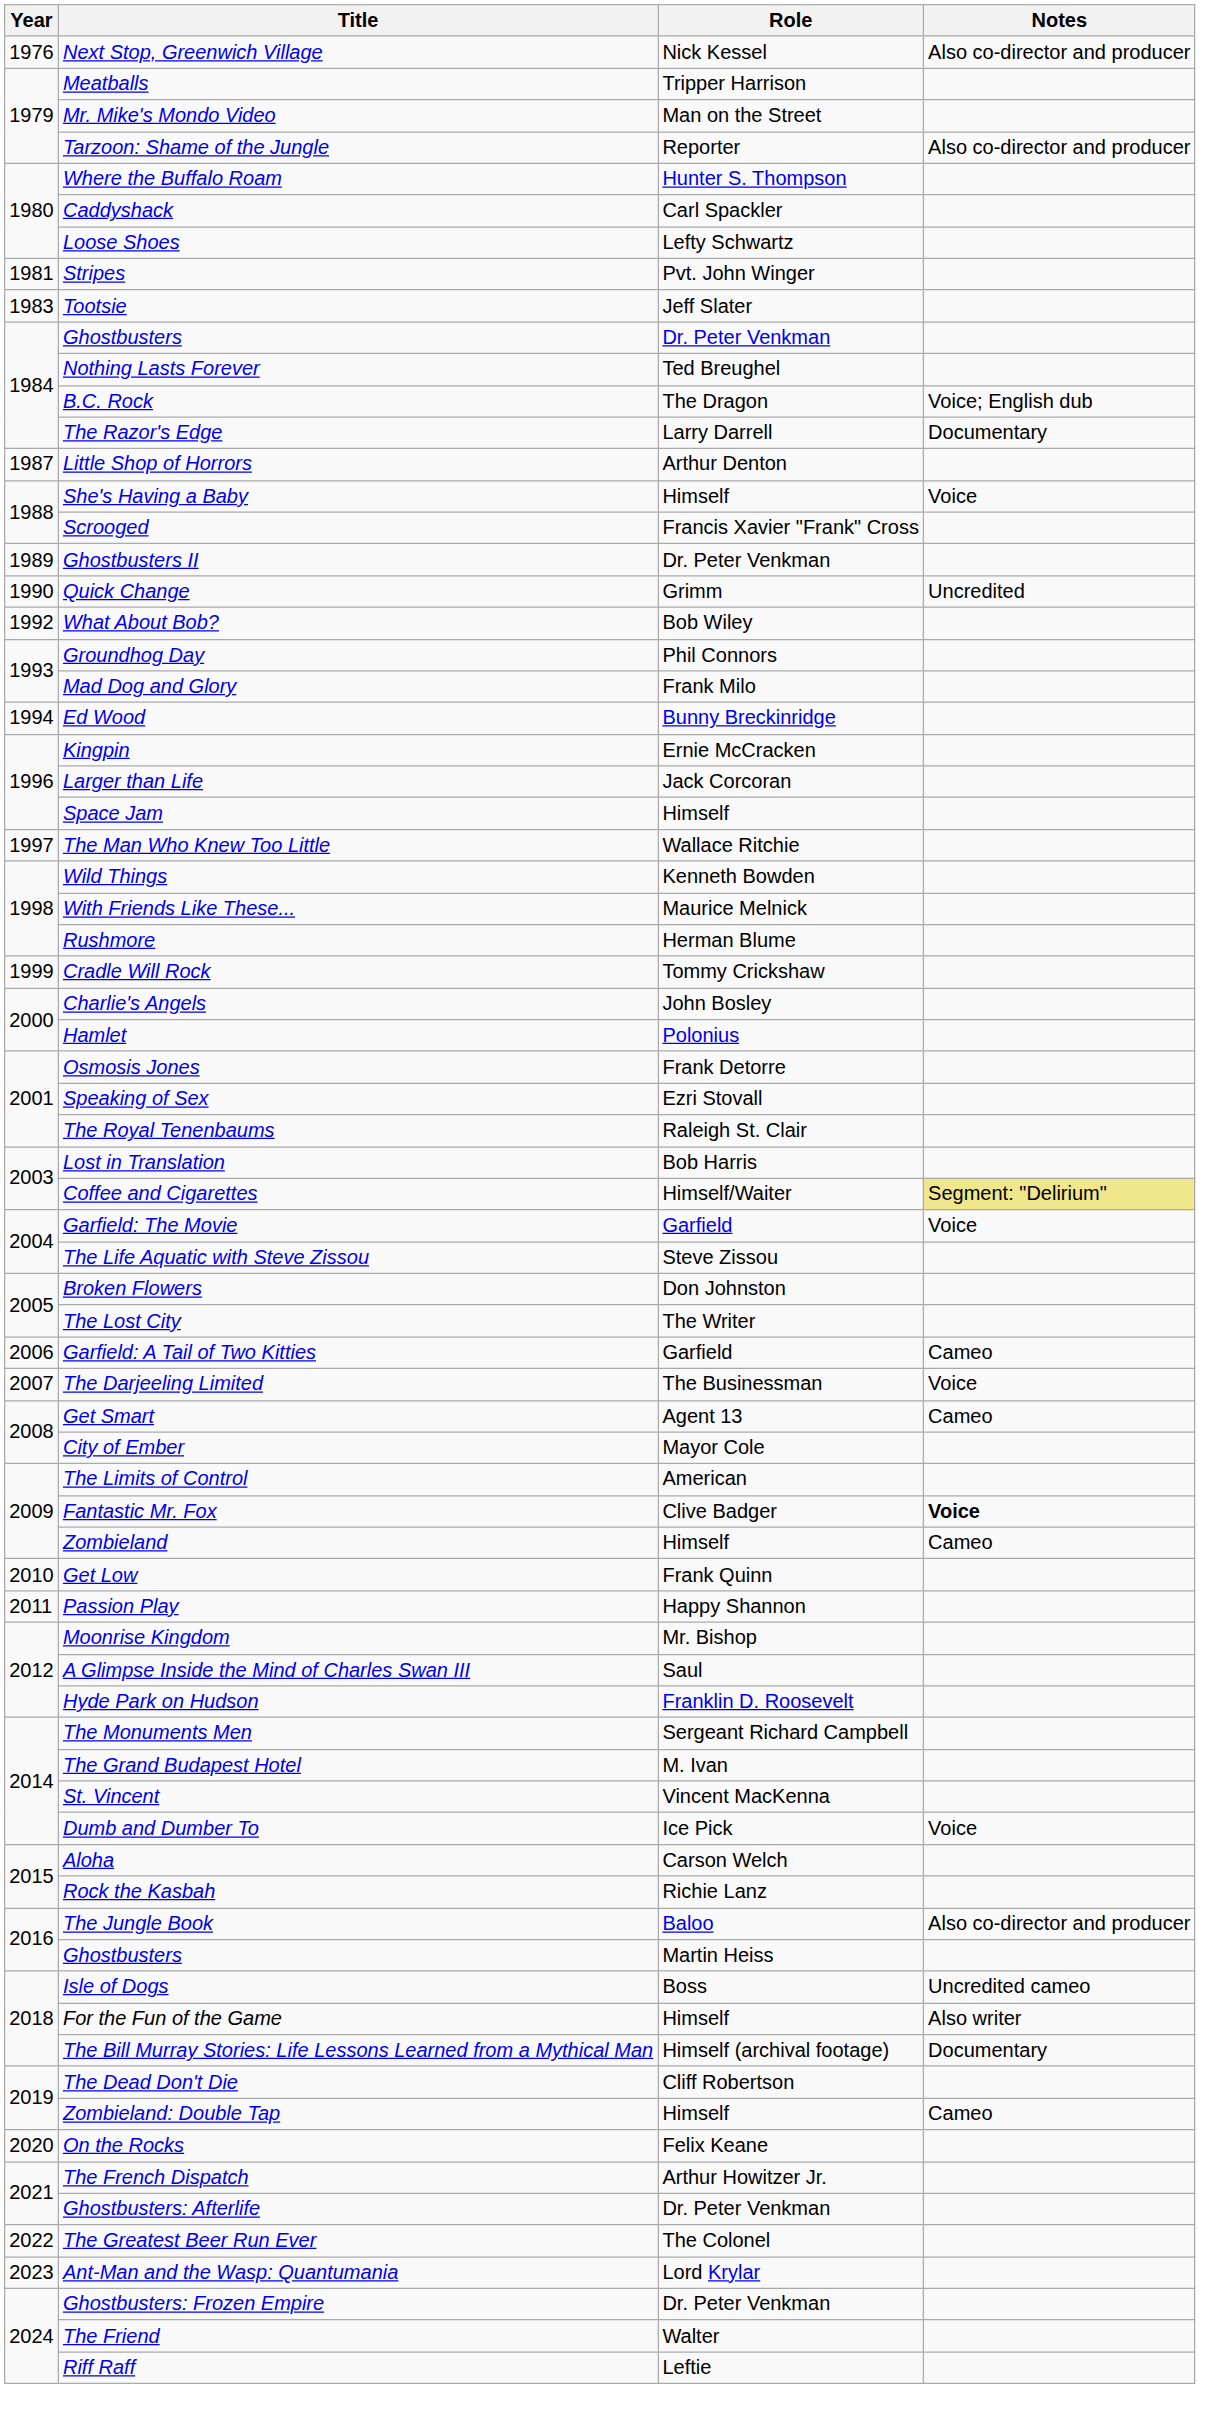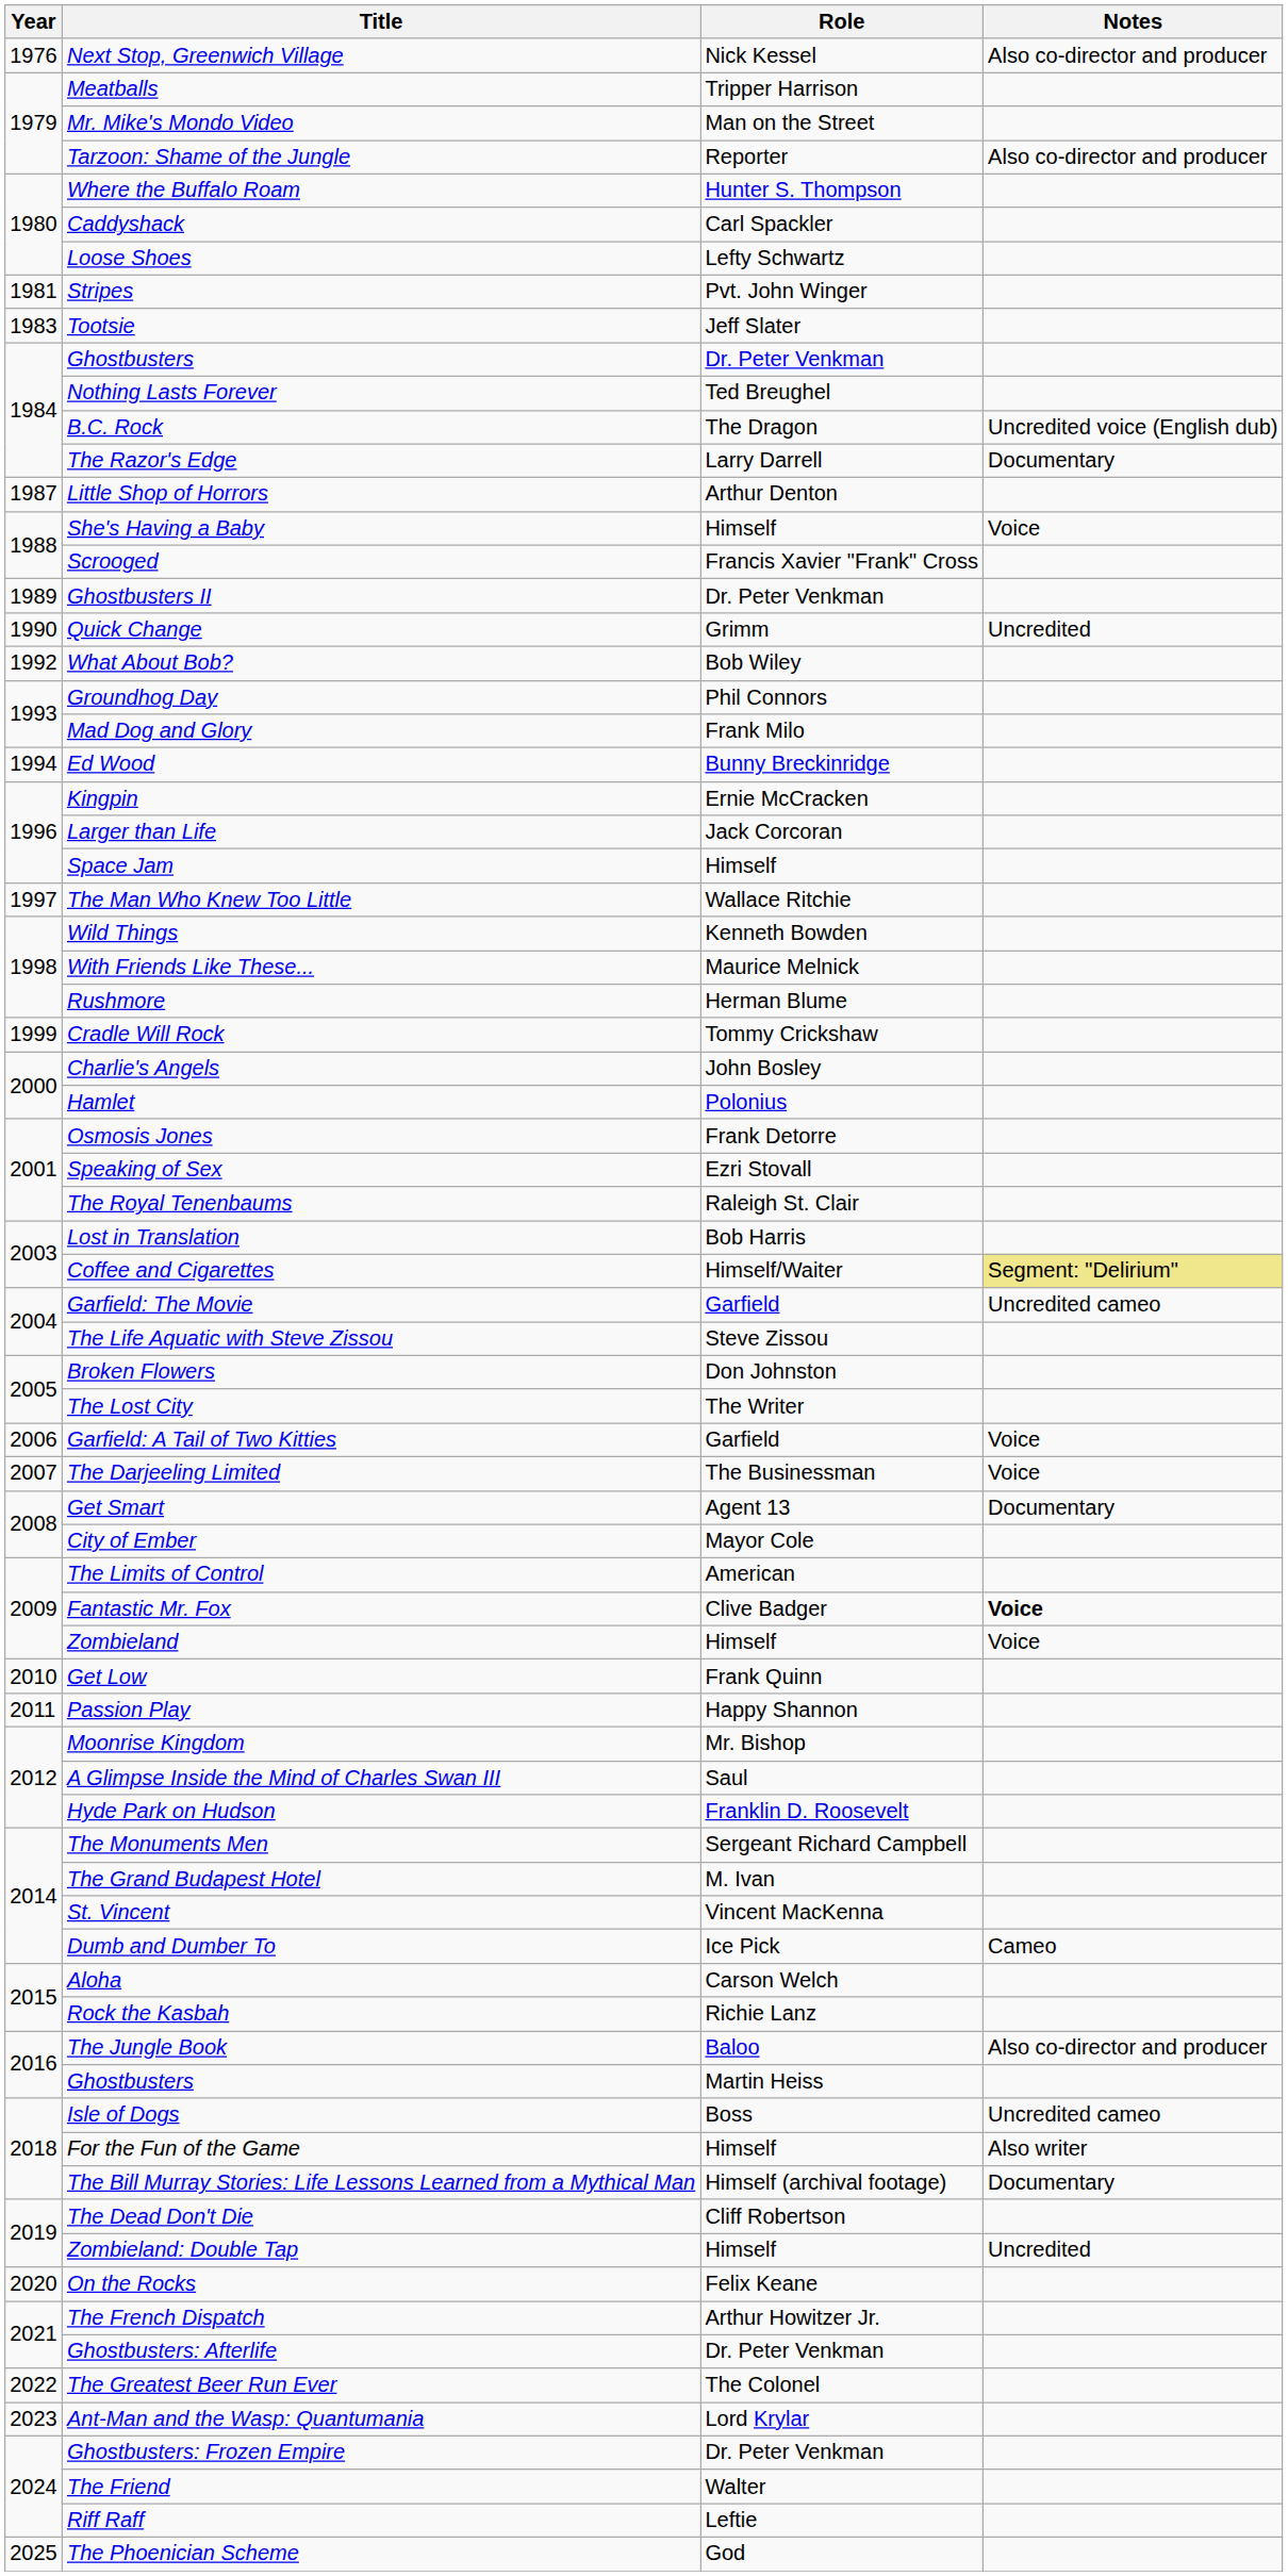 <table class="wikitable sortable">
 <tr>
 <th>Year</th>
 <th>Title</th>
 <th>Role</th>
 <th>Notes</th>
 </tr>
 <tr>
 <td>1976</td>
 <td><em><a href='#'>Next Stop, Greenwich Village</a></em></td>
 <td>Nick Kessel</td>
 <td>Also co-director and producer</td>
 </tr>
 <tr>
 <td rowspan="3">1979</td>
 <td><em><a href='#'>Meatballs</a></em></td>
 <td>Tripper Harrison</td>
 <td></td>
 </tr>
 <tr>
 <td><em><a href='#'>Mr. Mike's Mondo Video</a></em></td>
 <td>Man on the Street</td>
 <td></td>
 </tr>
 <tr>
 <td><em><a href='#'>Tarzoon: Shame of the Jungle</a></em></td>
 <td>Reporter</td>
 <td>Also co-director and producer</td>
 </tr>
 <tr>
 <td rowspan="3">1980</td>
 <td><em><a href='#'>Where the Buffalo Roam</a></em></td>
 <td><a href='#'>Hunter S. Thompson</a></td>
 <td></td>
 </tr>
 <tr>
 <td><em><a href='#'>Caddyshack</a></em></td>
 <td>Carl Spackler</td>
 <td></td>
 </tr>
 <tr>
 <td><em><a href='#'>Loose Shoes</a></em></td>
 <td>Lefty Schwartz</td>
 <td></td>
 </tr>
 <tr>
 <td>1981</td>
 <td><em><a href='#'>Stripes</a></em></td>
 <td>Pvt. John Winger</td>
 <td></td>
 </tr>
 <tr>
 <td>1983</td>
 <td><em><a href='#'>Tootsie</a></em></td>
 <td>Jeff Slater</td>
 <td></td>
 </tr>
 <tr>
 <td rowspan="4">1984</td>
 <td><em><a href='#'>Ghostbusters</a></em></td>
 <td><a href='#'>Dr. Peter Venkman</a></td>
 <td></td>
 </tr>
 <tr>
 <td><em><a href='#'>Nothing Lasts Forever</a></em></td>
 <td>Ted Breughel</td>
 <td></td>
 </tr>
 <tr>
 <td><em><a href='#'>B.C. Rock</a></em></td>
 <td>The Dragon</td>
-<td>Voice; English dub</td>
+<td>Uncredited voice (English dub)</td>
 </tr>
 <tr>
 <td><em><a href='#'>The Razor's Edge</a></em></td>
 <td>Larry Darrell</td>
 <td>Documentary</td>
 </tr>
 <tr>
 <td>1987</td>
 <td><em><a href='#'>Little Shop of Horrors</a></em></td>
 <td>Arthur Denton</td>
 <td></td>
 </tr>
 <tr>
 <td rowspan="2">1988</td>
 <td><em><a href='#'>She's Having a Baby</a></em></td>
 <td>Himself</td>
 <td>Voice</td>
 </tr>
 <tr>
 <td><em><a href='#'>Scrooged</a></em></td>
 <td>Francis Xavier "Frank" Cross</td>
 <td></td>
 </tr>
 <tr>
 <td>1989</td>
 <td><em><a href='#'>Ghostbusters II</a></em></td>
 <td>Dr. Peter Venkman</td>
 <td></td>
 </tr>
 <tr>
 <td>1990</td>
 <td><em><a href='#'>Quick Change</a></em></td>
 <td>Grimm</td>
 <td>Uncredited</td>
 </tr>
 <tr>
 <td>1992</td>
 <td><em><a href='#'>What About Bob?</a></em></td>
 <td>Bob Wiley</td>
 <td></td>
 </tr>
 <tr>
 <td rowspan="2">1993</td>
 <td><em><a href='#'>Groundhog Day</a></em></td>
 <td>Phil Connors</td>
 <td></td>
 </tr>
 <tr>
 <td><em><a href='#'>Mad Dog and Glory</a></em></td>
 <td>Frank Milo</td>
 <td></td>
 </tr>
 <tr>
 <td>1994</td>
 <td><em><a href='#'>Ed Wood</a></em></td>
 <td><a href='#'>Bunny Breckinridge</a></td>
 <td></td>
 </tr>
 <tr>
 <td rowspan="3">1996</td>
 <td><em><a href='#'>Kingpin</a></em></td>
 <td>Ernie McCracken</td>
 <td></td>
 </tr>
 <tr>
 <td><em><a href='#'>Larger than Life</a></em></td>
 <td>Jack Corcoran</td>
 <td></td>
 </tr>
 <tr>
 <td><em><a href='#'>Space Jam</a></em></td>
 <td>Himself</td>
 <td></td>
 </tr>
 <tr>
 <td>1997</td>
 <td><em><a href='#'>The Man Who Knew Too Little</a></em></td>
 <td>Wallace Ritchie</td>
 <td></td>
 </tr>
 <tr>
 <td rowspan="3">1998</td>
 <td><em><a href='#'>Wild Things</a></em></td>
 <td>Kenneth Bowden</td>
 <td></td>
 </tr>
 <tr>
 <td><em><a href='#'>With Friends Like These...</a></em></td>
 <td>Maurice Melnick</td>
 <td></td>
 </tr>
 <tr>
 <td><em><a href='#'>Rushmore</a></em></td>
 <td>Herman Blume</td>
 <td></td>
 </tr>
 <tr>
 <td>1999</td>
 <td><em><a href='#'>Cradle Will Rock</a></em></td>
 <td>Tommy Crickshaw</td>
 <td></td>
 </tr>
 <tr>
 <td rowspan="2">2000</td>
 <td><em><a href='#'>Charlie's Angels</a></em></td>
 <td>John Bosley</td>
 <td></td>
 </tr>
 <tr>
 <td><em><a href='#'>Hamlet</a></em></td>
 <td><a href='#'>Polonius</a></td>
 <td></td>
 </tr>
 <tr>
 <td rowspan="3">2001</td>
 <td><em><a href='#'>Osmosis Jones</a></em></td>
 <td>Frank Detorre</td>
 <td></td>
 </tr>
 <tr>
 <td><em><a href='#'>Speaking of Sex</a></em></td>
 <td>Ezri Stovall</td>
 <td></td>
 </tr>
 <tr>
 <td><em><a href='#'>The Royal Tenenbaums</a></em></td>
 <td>Raleigh St. Clair</td>
 <td></td>
 </tr>
 <tr>
 <td rowspan="2">2003</td>
 <td><em><a href='#'>Lost in Translation</a></em></td>
 <td>Bob Harris</td>
 <td></td>
 </tr>
 <tr>
 <td><em><a href='#'>Coffee and Cigarettes</a></em></td>
 <td>Himself/Waiter</td>
 <td style="background: khaki;">Segment: "Delirium"</td>
 </tr>
 <tr>
 <td rowspan="2">2004</td>
 <td><em><a href='#'>Garfield: The Movie</a></em></td>
 <td><a href='#'>Garfield</a></td>
-<td>Voice</td>
+<td>Uncredited cameo</td>
 </tr>
 <tr>
 <td><em><a href='#'>The Life Aquatic with Steve Zissou</a></em></td>
 <td>Steve Zissou</td>
 <td></td>
 </tr>
 <tr>
 <td rowspan="2">2005</td>
 <td><em><a href='#'>Broken Flowers</a></em></td>
 <td>Don Johnston</td>
 <td></td>
 </tr>
 <tr>
 <td><em><a href='#'>The Lost City</a></em></td>
 <td>The Writer</td>
 <td></td>
 </tr>
 <tr>
 <td>2006</td>
 <td><em><a href='#'>Garfield: A Tail of Two Kitties</a></em></td>
 <td>Garfield</td>
-<td>Cameo</td>
+<td>Voice</td>
 </tr>
 <tr>
 <td>2007</td>
 <td><em><a href='#'>The Darjeeling Limited</a></em></td>
 <td>The Businessman</td>
 <td>Voice</td>
 </tr>
 <tr>
 <td rowspan="2">2008</td>
 <td><em><a href='#'>Get Smart</a></em></td>
 <td>Agent 13</td>
-<td>Cameo</td>
+<td>Documentary</td>
 </tr>
 <tr>
 <td><em><a href='#'>City of Ember</a></em></td>
 <td>Mayor Cole</td>
 <td></td>
 </tr>
 <tr>
 <td rowspan="3">2009</td>
 <td><em><a href='#'>The Limits of Control</a></em></td>
 <td>American</td>
 <td></td>
 </tr>
 <tr>
 <td><em><a href='#'>Fantastic Mr. Fox</a></em></td>
 <td>Clive Badger</td>
 <td><strong>Voice</strong></td>
 </tr>
 <tr>
 <td><em><a href='#'>Zombieland</a></em></td>
 <td>Himself</td>
-<td>Cameo</td>
+<td>Voice</td>
 </tr>
 <tr>
 <td>2010</td>
 <td><em><a href='#'>Get Low</a></em></td>
 <td>Frank Quinn</td>
 <td></td>
 </tr>
 <tr>
 <td>2011</td>
 <td><em><a href='#'>Passion Play</a></em></td>
 <td>Happy Shannon</td>
 <td></td>
 </tr>
 <tr>
 <td rowspan="3">2012</td>
 <td><em><a href='#'>Moonrise Kingdom</a></em></td>
 <td>Mr. Bishop</td>
 <td></td>
 </tr>
 <tr>
 <td><em><a href='#'>A Glimpse Inside the Mind of Charles Swan III</a></em></td>
 <td>Saul</td>
 <td></td>
 </tr>
 <tr>
 <td><em><a href='#'>Hyde Park on Hudson</a></em></td>
 <td><a href='#'>Franklin D. Roosevelt</a></td>
 <td></td>
 </tr>
 <tr>
 <td rowspan="4">2014</td>
 <td><em><a href='#'>The Monuments Men</a></em></td>
 <td>Sergeant Richard Campbell</td>
 <td></td>
 </tr>
 <tr>
 <td><em><a href='#'>The Grand Budapest Hotel</a></em></td>
 <td>M. Ivan</td>
 <td></td>
 </tr>
 <tr>
 <td><em><a href='#'>St. Vincent</a></em></td>
 <td>Vincent MacKenna</td>
 <td></td>
 </tr>
 <tr>
 <td><em><a href='#'>Dumb and Dumber To</a></em></td>
 <td>Ice Pick</td>
-<td>Voice</td>
+<td>Cameo</td>
 </tr>
 <tr>
 <td rowspan="2">2015</td>
 <td><em><a href='#'>Aloha</a></em></td>
 <td>Carson Welch</td>
 <td></td>
 </tr>
 <tr>
 <td><em><a href='#'>Rock the Kasbah</a></em></td>
 <td>Richie Lanz</td>
 <td></td>
 </tr>
 <tr>
 <td rowspan="2">2016</td>
 <td><em><a href='#'>The Jungle Book</a></em></td>
 <td><a href='#'>Baloo</a></td>
 <td>Also co-director and producer</td>
 </tr>
 <tr>
 <td><em><a href='#'>Ghostbusters</a></em></td>
 <td>Martin Heiss</td>
 <td></td>
 </tr>
 <tr>
 <td rowspan="3">2018</td>
 <td><em><a href='#'>Isle of Dogs</a></em></td>
 <td>Boss</td>
 <td>Uncredited cameo</td>
 </tr>
 <tr>
 <td><em>For the Fun of the Game</em></td>
 <td>Himself</td>
 <td>Also writer</td>
 </tr>
 <tr>
 <td><em><a href='#'>The Bill Murray Stories: Life Lessons Learned from a Mythical Man</a></em></td>
 <td>Himself (archival footage)</td>
 <td>Documentary</td>
 </tr>
 <tr>
 <td rowspan="2">2019</td>
 <td><em><a href='#'>The Dead Don't Die</a></em></td>
 <td>Cliff Robertson</td>
 <td></td>
 </tr>
 <tr>
 <td><em><a href='#'>Zombieland: Double Tap</a></em></td>
 <td>Himself</td>
-<td>Cameo</td>
+<td>Uncredited</td>
 </tr>
 <tr>
 <td>2020</td>
 <td><em><a href='#'>On the Rocks</a></em></td>
 <td>Felix Keane</td>
 <td></td>
 </tr>
 <tr>
 <td rowspan="2">2021</td>
 <td><em><a href='#'>The French Dispatch</a></em></td>
 <td>Arthur Howitzer Jr.</td>
 <td></td>
 </tr>
 <tr>
 <td><em><a href='#'>Ghostbusters: Afterlife</a></em></td>
 <td>Dr. Peter Venkman</td>
 <td></td>
 </tr>
 <tr>
 <td>2022</td>
 <td><em><a href='#'>The Greatest Beer Run Ever</a></em></td>
 <td>The Colonel</td>
 <td></td>
 </tr>
 <tr>
 <td>2023</td>
 <td><em><a href='#'>Ant-Man and the Wasp: Quantumania</a></em></td>
 <td>Lord <a href='#'>Krylar</a></td>
 <td></td>
 </tr>
 <tr>
 <td rowspan="3">2024</td>
 <td><em><a href='#'>Ghostbusters: Frozen Empire</a></em></td>
 <td>Dr. Peter Venkman</td>
 <td></td>
 </tr>
 <tr>
 <td><em><a href='#'>The Friend</a></em></td>
 <td>Walter</td>
 <td></td>
 </tr>
 <tr>
 <td><em><a href='#'>Riff Raff</a></em></td>
 <td>Leftie</td>
 <td></td>
 </tr>
+<tr>
+<td>2025</td>
+<td><em><a href='#'>The Phoenician Scheme</a></em></td>
+<td>God</td>
+<td></td>
+</tr>
 </table>
